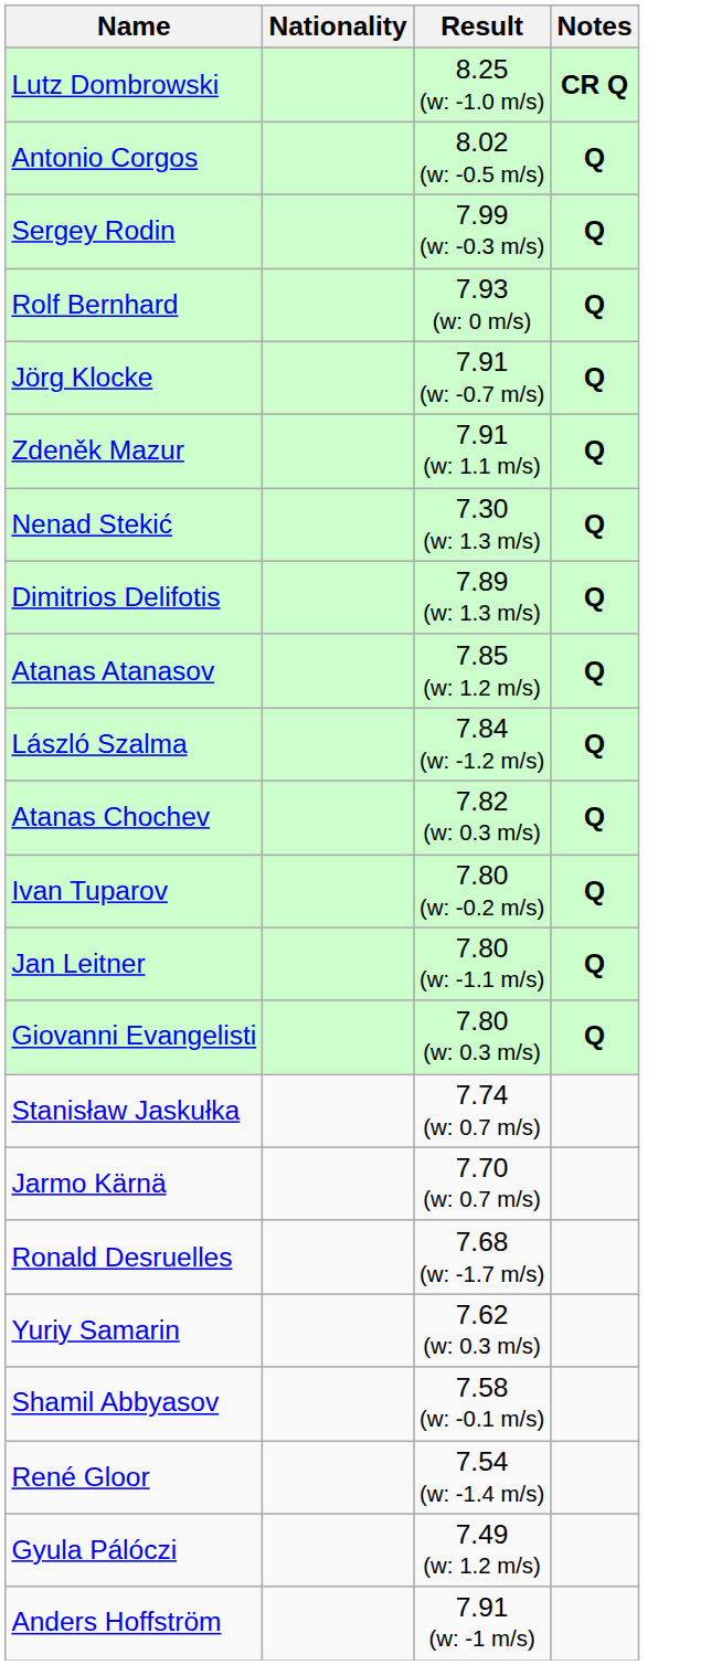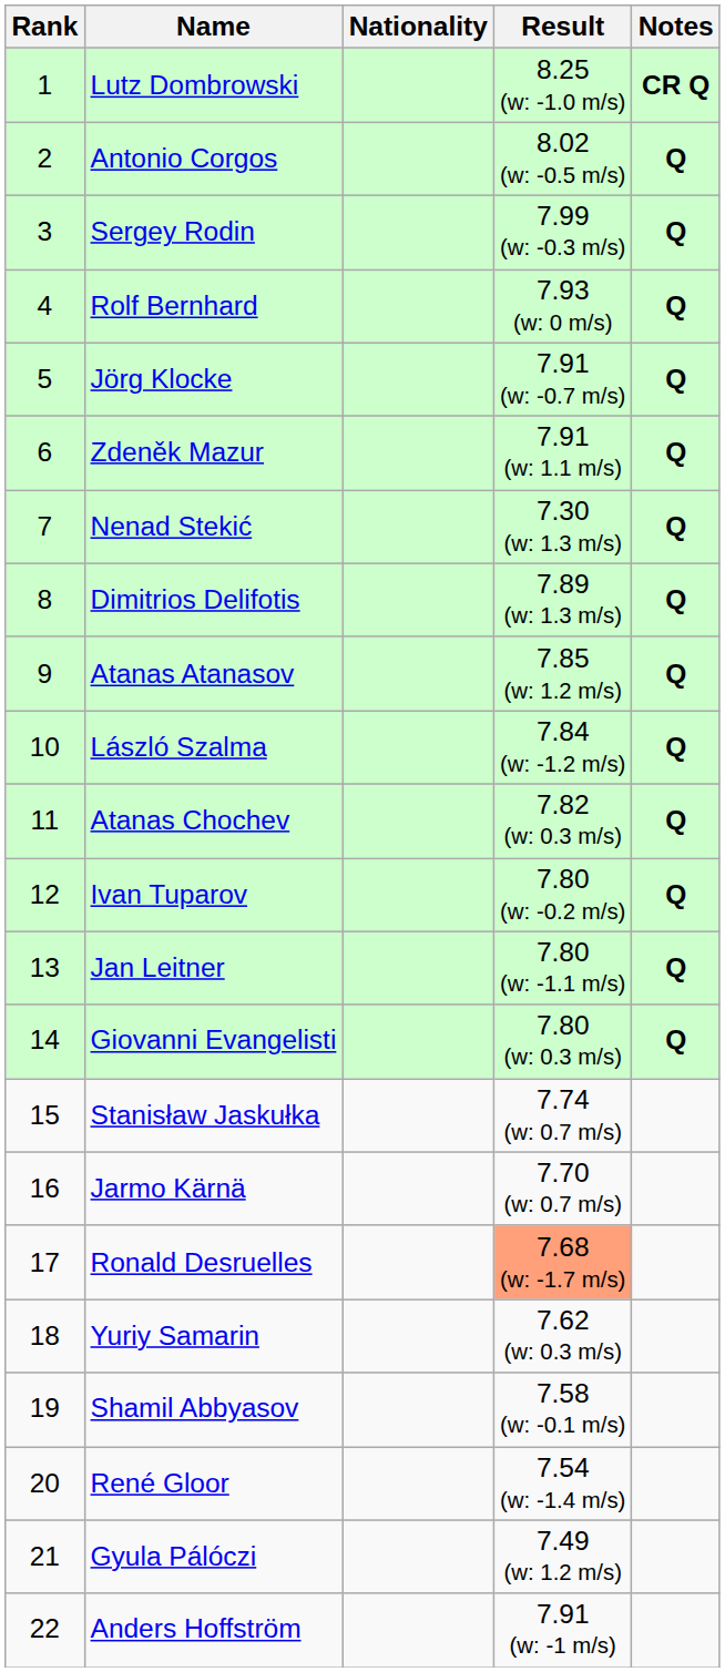 <table class="wikitable sortable" style="text-align:center">
 <tr>
+<th>Rank</th>
 <th>Name</th>
 <th>Nationality</th>
 <th>Result</th>
 <th>Notes</th>
 </tr>
 <tr bgcolor=ccffcc>
+<td>1</td>
 <td align=left><a href='#'>Lutz Dombrowski</a></td>
 <td align=left></td>
 <td>8.25<br><small>(w: -1.0 m/s)</small></td>
 <td><strong>CR Q</strong></td>
 </tr>
 <tr bgcolor=ccffcc>
+<td>2</td>
 <td align=left><a href='#'>Antonio Corgos</a></td>
 <td align=left></td>
 <td>8.02<br><small>(w: -0.5 m/s)</small></td>
 <td><strong>Q</strong></td>
 </tr>
 <tr bgcolor=ccffcc>
+<td>3</td>
 <td align=left><a href='#'>Sergey Rodin</a></td>
 <td align=left></td>
 <td>7.99<br><small>(w: -0.3 m/s)</small></td>
 <td><strong>Q</strong></td>
 </tr>
 <tr bgcolor=ccffcc>
+<td>4</td>
 <td align=left><a href='#'>Rolf Bernhard</a></td>
 <td align=left></td>
 <td>7.93<br><small>(w: 0 m/s)</small></td>
 <td><strong>Q</strong></td>
 </tr>
 <tr bgcolor=ccffcc>
+<td>5</td>
 <td align=left><a href='#'>Jörg Klocke</a></td>
 <td align=left></td>
 <td>7.91<br><small>(w: -0.7 m/s)</small></td>
 <td><strong>Q</strong></td>
 </tr>
 <tr bgcolor=ccffcc>
+<td>6</td>
 <td align=left><a href='#'>Zdeněk Mazur</a></td>
 <td align=left></td>
 <td>7.91<br><small>(w: 1.1 m/s)</small></td>
 <td><strong>Q</strong></td>
 </tr>
 <tr bgcolor=ccffcc>
+<td>7</td>
 <td align=left><a href='#'>Nenad Stekić</a></td>
 <td align=left></td>
 <td>7.30<br><small>(w: 1.3 m/s)</small></td>
 <td><strong>Q</strong></td>
 </tr>
 <tr bgcolor=ccffcc>
+<td>8</td>
 <td align=left><a href='#'>Dimitrios Delifotis</a></td>
 <td align=left></td>
 <td>7.89<br><small>(w: 1.3 m/s)</small></td>
 <td><strong>Q</strong></td>
 </tr>
 <tr bgcolor=ccffcc>
+<td>9</td>
 <td align=left><a href='#'>Atanas Atanasov</a></td>
 <td align=left></td>
 <td>7.85<br><small>(w: 1.2 m/s)</small></td>
 <td><strong>Q</strong></td>
 </tr>
 <tr bgcolor=ccffcc>
+<td>10</td>
 <td align=left><a href='#'>László Szalma</a></td>
 <td align=left></td>
 <td>7.84<br><small>(w: -1.2 m/s)</small></td>
 <td><strong>Q</strong></td>
 </tr>
 <tr bgcolor=ccffcc>
+<td>11</td>
 <td align=left><a href='#'>Atanas Chochev</a></td>
 <td align=left></td>
 <td>7.82<br><small>(w: 0.3 m/s)</small></td>
 <td><strong>Q</strong></td>
 </tr>
 <tr bgcolor=ccffcc>
+<td>12</td>
 <td align=left><a href='#'>Ivan Tuparov</a></td>
 <td align=left></td>
 <td>7.80<br><small>(w: -0.2 m/s)</small></td>
 <td><strong>Q</strong></td>
 </tr>
 <tr bgcolor=ccffcc>
+<td>13</td>
 <td align=left><a href='#'>Jan Leitner</a></td>
 <td align=left></td>
 <td>7.80<br><small>(w: -1.1 m/s)</small></td>
 <td><strong>Q</strong></td>
 </tr>
 <tr bgcolor=ccffcc>
+<td>14</td>
 <td align=left><a href='#'>Giovanni Evangelisti</a></td>
 <td align=left></td>
 <td>7.80<br><small>(w: 0.3 m/s)</small></td>
 <td><strong>Q</strong></td>
 </tr>
 <tr>
+<td>15</td>
 <td align=left><a href='#'>Stanisław Jaskułka</a></td>
 <td align=left></td>
 <td>7.74<br><small>(w: 0.7 m/s)</small></td>
 <td></td>
 </tr>
 <tr>
+<td>16</td>
 <td align=left><a href='#'>Jarmo Kärnä</a></td>
 <td align=left></td>
 <td>7.70<br><small>(w: 0.7 m/s)</small></td>
 <td></td>
 </tr>
 <tr>
+<td>17</td>
 <td align=left><a href='#'>Ronald Desruelles</a></td>
 <td align=left></td>
-<td>7.68<br><small>(w: -1.7 m/s)</small></td>
+<td style="background: lightsalmon;">7.68<br><small>(w: -1.7 m/s)</small></td>
 <td></td>
 </tr>
 <tr>
+<td>18</td>
 <td align=left><a href='#'>Yuriy Samarin</a></td>
 <td align=left></td>
 <td>7.62<br><small>(w: 0.3 m/s)</small></td>
 <td></td>
 </tr>
 <tr>
+<td>19</td>
 <td align=left><a href='#'>Shamil Abbyasov</a></td>
 <td align=left></td>
 <td>7.58<br><small>(w: -0.1 m/s)</small></td>
 <td></td>
 </tr>
 <tr>
+<td>20</td>
 <td align=left><a href='#'>René Gloor</a></td>
 <td align=left></td>
 <td>7.54<br><small>(w: -1.4 m/s)</small></td>
 <td></td>
 </tr>
 <tr>
+<td>21</td>
 <td align=left><a href='#'>Gyula Pálóczi</a></td>
 <td align=left></td>
 <td>7.49<br><small>(w: 1.2 m/s)</small></td>
 <td></td>
 </tr>
 <tr>
+<td>22</td>
 <td align=left><a href='#'>Anders Hoffström</a></td>
 <td align=left></td>
 <td>7.91<br><small>(w: -1 m/s)</small></td>
 <td></td>
 </tr>
 </table>
